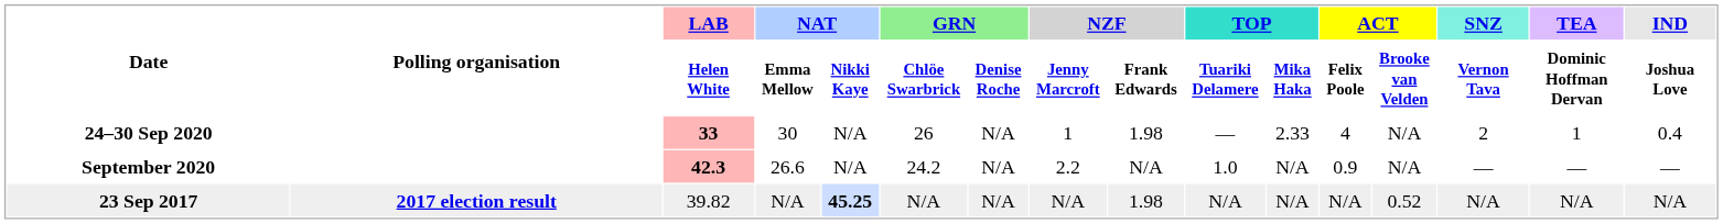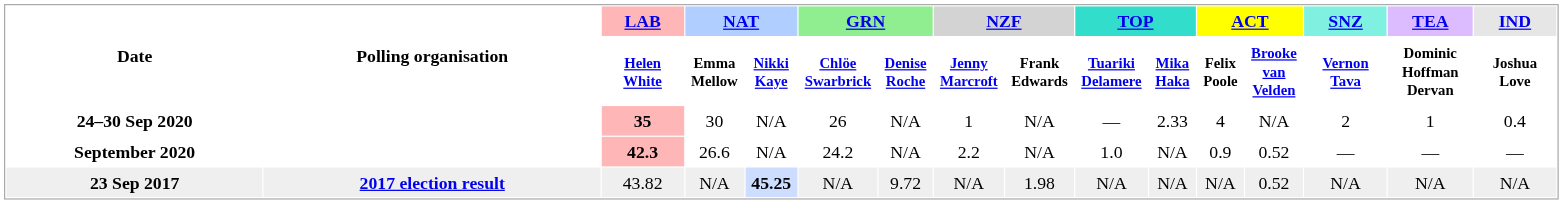 <table cellpadding="5" cellspacing="1" style="font-size:90%; line-height:14px; text-align:center; border: 1px solid #aaa">
 <tr>
 <th rowspan=2 style="width:15em;">Date</th>
 <th rowspan=2 style="width:20em;">Polling organisation</th>
 <th style="background-color:#FFB6B6;width:60px"><a href='#'>LAB</a></th>
 <th colspan=2 style="background-color:#B0CEFF;width:60px"><a href='#'>NAT</a></th>
 <th colspan=2 style="background-color:#90EE90;width:60px"><a href='#'>GRN</a></th>
 <th colspan=2 style="background-color:#D3D3D3;width:60px"><a href='#'>NZF</a></th>
 <th colspan=2 style="background-color:#33DDCC;width:60px;"><a href='#'>TOP</a></th>
 <th colspan=2 style="background-color:#FFFF00;width:60px"><a href='#'>ACT</a></th>
 <th style="background-color:#80F0E0;width:60px;"><a href='#'>SNZ</a></th>
 <th style="background-color:#DDBBFF;width:60px;"><a href='#'>TEA</a></th>
 <th style="background-color:#E6E6E6;width:60px;"><a href='#'>IND</a></th>
 </tr>
 <tr>
 <th><small><a href='#'>Helen White</a></small></th>
 <th><small>Emma Mellow</small></th>
 <th><small><a href='#'>Nikki Kaye</a></small></th>
 <th><small><a href='#'>Chlöe Swarbrick </a></small></th>
 <th><small><a href='#'>Denise Roche</a></small></th>
 <th><small><a href='#'>Jenny Marcroft</a></small></th>
 <th><small>Frank Edwards</small></th>
 <th><small><a href='#'>Tuariki Delamere</a></small></th>
 <th><small><a href='#'>Mika Haka</a></small></th>
 <th><small>Felix Poole</small></th>
 <th><small><a href='#'>Brooke van Velden</a></small></th>
 <th><small><a href='#'>Vernon Tava</a></small></th>
 <th><small>Dominic Hoffman Dervan</small></th>
 <th><small>Joshua Love</small></th>
 </tr>
 <tr>
 <td><strong>24–30 Sep 2020</strong></td>
 <td></td>
-<td – style="background-color:#FFB6B6;"><strong>33</strong></td>
+<td – style="background-color:#FFB6B6;"><strong>35</strong></td>
 <td>30</td>
 <td>N/A</td>
 <td>26</td>
 <td>N/A</td>
 <td>1</td>
-<td>1.98</td>
+<td>N/A</td>
 <td>—</td>
 <td>2.33</td>
 <td>4</td>
 <td>N/A</td>
 <td>2</td>
 <td>1</td>
 <td>0.4</td>
 </tr>
 <tr>
 <td><strong>September 2020</strong></td>
 <td></td>
 <td – style="background-color:#FFB6B6;"><strong>42.3</strong></td>
 <td>26.6</td>
 <td>N/A</td>
 <td>24.2</td>
 <td>N/A</td>
 <td>2.2</td>
 <td>N/A</td>
 <td>1.0</td>
 <td>N/A</td>
 <td>0.9</td>
-<td>N/A</td>
+<td>0.52</td>
 <td>—</td>
 <td>—</td>
 <td>—</td>
 </tr>
 <tr style="background:#EFEFEF;">
 <td><strong>23 Sep 2017</strong></td>
 <td><strong><a href='#'>2017 election result</a></strong></td>
-<td>39.82</td>
+<td>43.82</td>
 <td>N/A</td>
 <td style="background:#CCDDFF"><strong>45.25</strong></td>
 <td>N/A</td>
-<td>N/A</td>
+<td>9.72</td>
 <td>N/A</td>
 <td>1.98</td>
 <td>N/A</td>
 <td>N/A</td>
 <td>N/A</td>
 <td>0.52</td>
 <td>N/A</td>
 <td>N/A</td>
 <td>N/A</td>
 </tr>
 </table>
